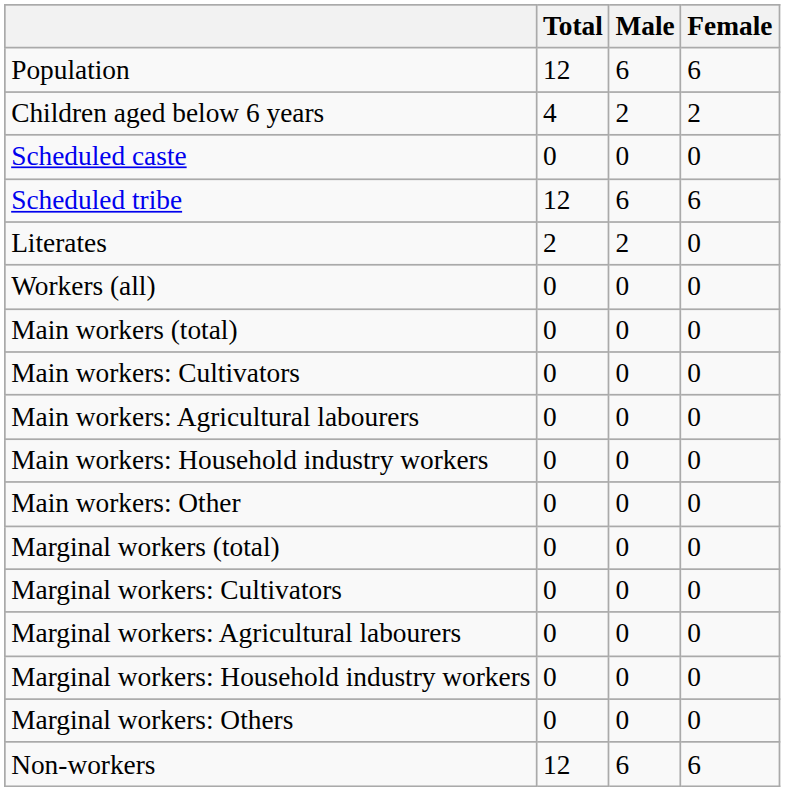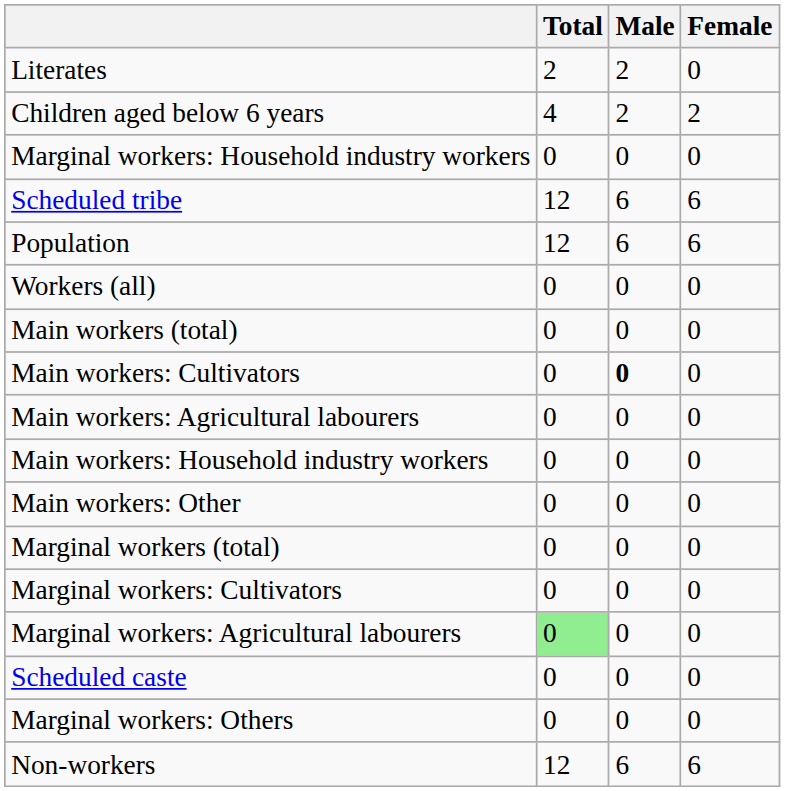 <table class="wikitable sortable">
 <tr>
 <th></th>
 <th>Total</th>
 <th>Male</th>
 <th>Female</th>
 </tr>
 <tr>
-<td>Population</td>
-<td>12</td>
-<td>6</td>
-<td>6</td>
+<td>Literates</td>
+<td>2</td>
+<td>2</td>
+<td>0</td>
 </tr>
 <tr>
 <td>Children aged below 6 years</td>
 <td>4</td>
 <td>2</td>
 <td>2</td>
 </tr>
 <tr>
-<td><a href='#'>Scheduled caste</a></td>
+<td>Marginal workers: Household industry workers</td>
 <td>0</td>
 <td>0</td>
 <td>0</td>
 </tr>
 <tr>
 <td><a href='#'>Scheduled tribe</a></td>
 <td>12</td>
 <td>6</td>
 <td>6</td>
 </tr>
 <tr>
-<td>Literates</td>
-<td>2</td>
-<td>2</td>
-<td>0</td>
+<td>Population</td>
+<td>12</td>
+<td>6</td>
+<td>6</td>
 </tr>
 <tr>
 <td>Workers (all)</td>
 <td>0</td>
 <td>0</td>
 <td>0</td>
 </tr>
 <tr>
 <td>Main workers (total)</td>
 <td>0</td>
 <td>0</td>
 <td>0</td>
 </tr>
 <tr>
 <td>Main workers: Cultivators</td>
 <td>0</td>
-<td>0</td>
+<td><strong>0</strong></td>
 <td>0</td>
 </tr>
 <tr>
 <td>Main workers: Agricultural labourers</td>
 <td>0</td>
 <td>0</td>
 <td>0</td>
 </tr>
 <tr>
 <td>Main workers: Household industry workers</td>
 <td>0</td>
 <td>0</td>
 <td>0</td>
 </tr>
 <tr>
 <td>Main workers: Other</td>
 <td>0</td>
 <td>0</td>
 <td>0</td>
 </tr>
 <tr>
 <td>Marginal workers (total)</td>
 <td>0</td>
 <td>0</td>
 <td>0</td>
 </tr>
 <tr>
 <td>Marginal workers: Cultivators</td>
 <td>0</td>
 <td>0</td>
 <td>0</td>
 </tr>
 <tr>
 <td>Marginal workers: Agricultural labourers</td>
-<td>0</td>
+<td style="background: lightgreen;">0</td>
 <td>0</td>
 <td>0</td>
 </tr>
 <tr>
-<td>Marginal workers: Household industry workers</td>
+<td><a href='#'>Scheduled caste</a></td>
 <td>0</td>
 <td>0</td>
 <td>0</td>
 </tr>
 <tr>
 <td>Marginal workers: Others</td>
 <td>0</td>
 <td>0</td>
 <td>0</td>
 </tr>
 <tr>
 <td>Non-workers</td>
 <td>12</td>
 <td>6</td>
 <td>6</td>
 </tr>
 </table>
